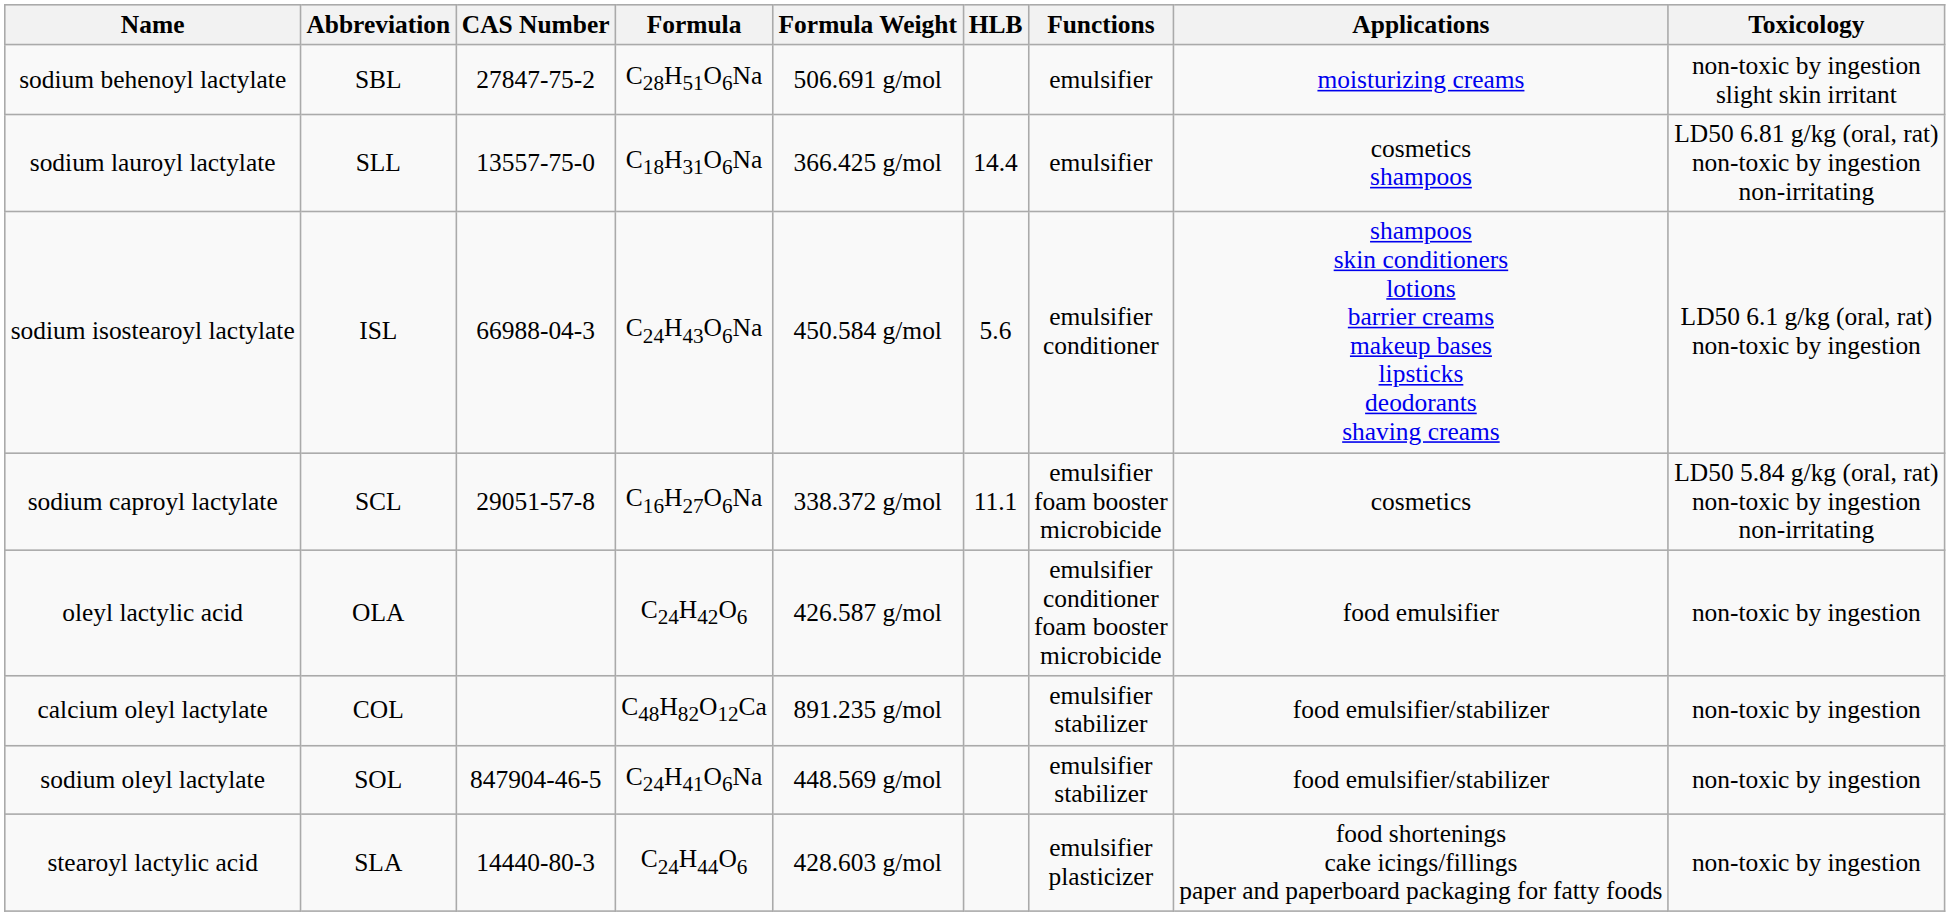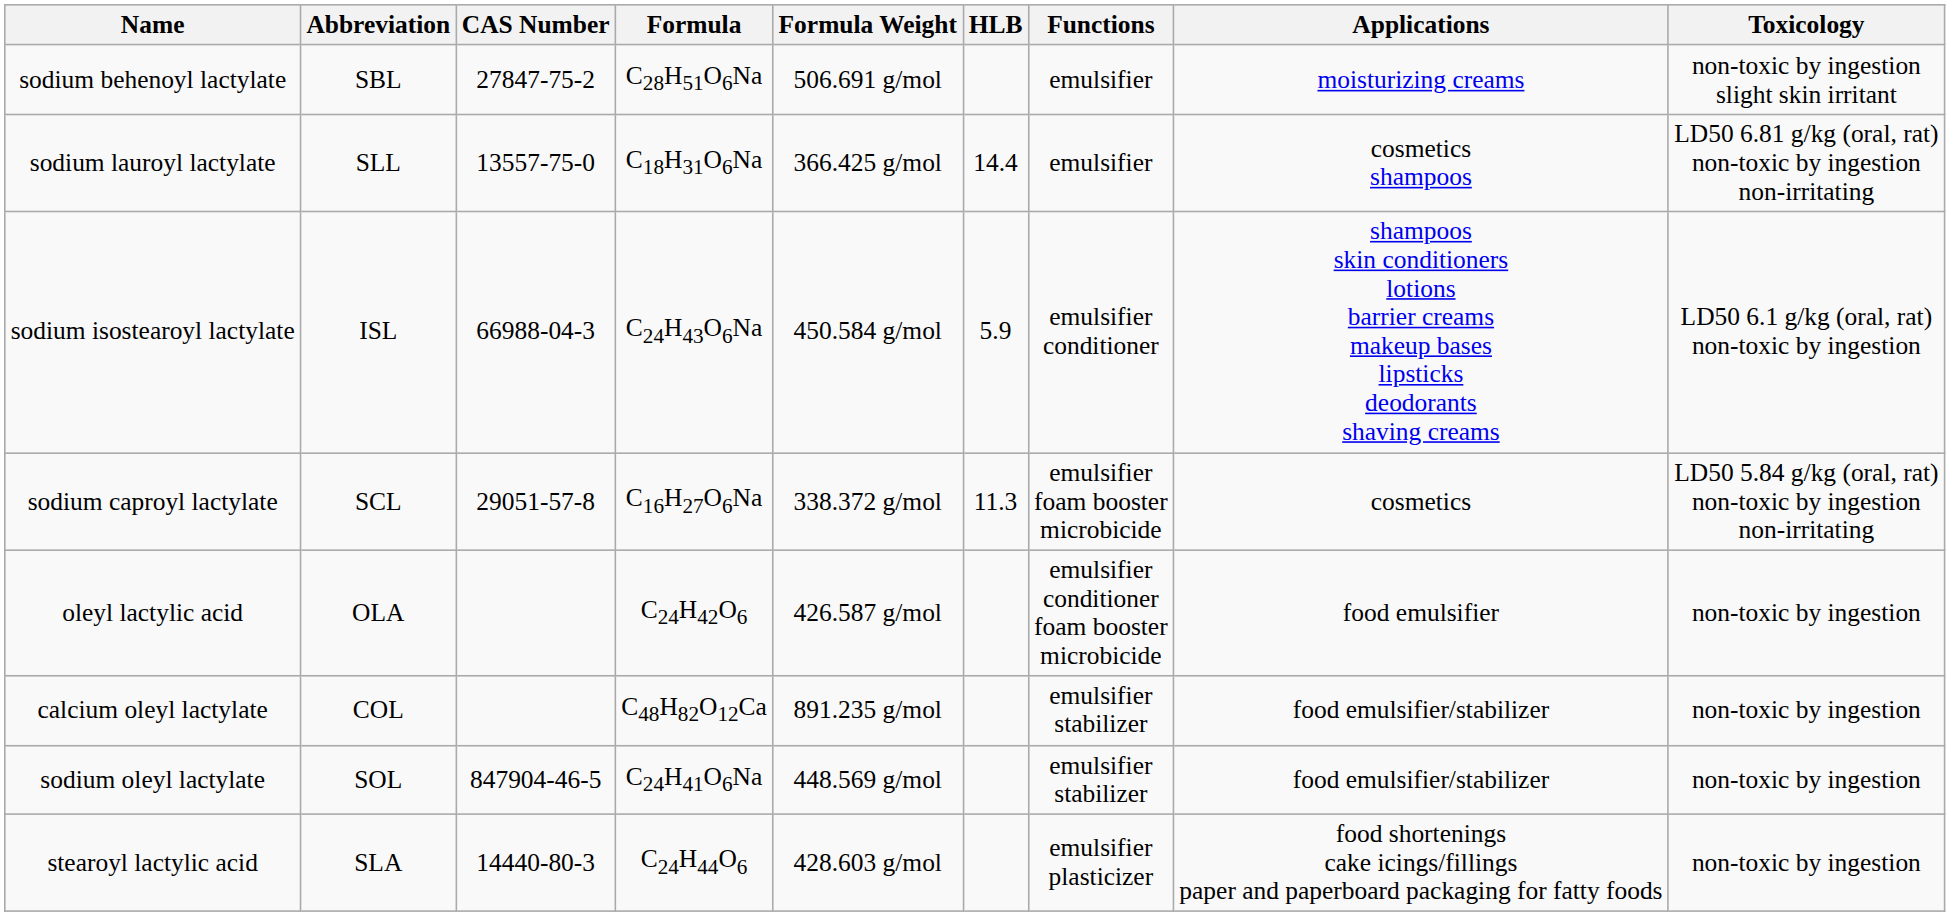 <table class="wikitable">
 <tr align = "center">
 <th>Name</th>
 <th>Abbreviation</th>
 <th>CAS Number</th>
 <th>Formula</th>
 <th>Formula Weight</th>
 <th>HLB</th>
 <th>Functions</th>
 <th>Applications</th>
 <th>Toxicology</th>
 </tr>
 <tr align = "center">
 <td>sodium behenoyl lactylate</td>
 <td>SBL</td>
 <td>27847-75-2</td>
 <td>C<sub>28</sub>H<sub>51</sub>O<sub>6</sub>Na</td>
 <td>506.691 g/mol</td>
 <td></td>
 <td>emulsifier</td>
 <td><a href='#'>moisturizing creams</a></td>
 <td>non-toxic by ingestion<br> slight skin irritant</td>
 </tr>
 <tr align = "center">
 <td>sodium lauroyl lactylate</td>
 <td>SLL</td>
 <td>13557-75-0</td>
 <td>C<sub>18</sub>H<sub>31</sub>O<sub>6</sub>Na</td>
 <td>366.425 g/mol</td>
 <td>14.4</td>
 <td>emulsifier</td>
 <td>cosmetics<br> <a href='#'>shampoos</a></td>
 <td>LD50 6.81 g/kg (oral, rat)<br> non-toxic by ingestion<br> non-irritating</td>
 </tr>
 <tr align = "center">
 <td>sodium isostearoyl lactylate</td>
 <td>ISL</td>
 <td>66988-04-3</td>
 <td>C<sub>24</sub>H<sub>43</sub>O<sub>6</sub>Na</td>
 <td>450.584 g/mol</td>
-<td>5.6</td>
+<td>5.9</td>
 <td>emulsifier<br> conditioner</td>
 <td><a href='#'>shampoos</a><br> <a href='#'>skin conditioners</a><br> <a href='#'>lotions</a><br> <a href='#'>barrier creams</a><br> <a href='#'>makeup bases</a><br> <a href='#'>lipsticks</a><br> <a href='#'>deodorants</a><br> <a href='#'>shaving creams</a></td>
 <td>LD50 6.1 g/kg (oral, rat)<br> non-toxic by ingestion</td>
 </tr>
 <tr align = "center">
 <td>sodium caproyl lactylate</td>
 <td>SCL</td>
 <td>29051-57-8</td>
 <td>C<sub>16</sub>H<sub>27</sub>O<sub>6</sub>Na</td>
 <td>338.372 g/mol</td>
-<td>11.1</td>
+<td>11.3</td>
 <td>emulsifier<br> foam booster<br> microbicide</td>
 <td>cosmetics</td>
 <td>LD50 5.84 g/kg (oral, rat)<br> non-toxic by ingestion<br> non-irritating</td>
 </tr>
 <tr align = "center">
 <td>oleyl lactylic acid</td>
 <td>OLA</td>
 <td></td>
 <td>C<sub>24</sub>H<sub>42</sub>O<sub>6</sub></td>
 <td>426.587 g/mol</td>
 <td></td>
 <td>emulsifier<br> conditioner<br> foam booster<br> microbicide</td>
 <td>food emulsifier</td>
 <td>non-toxic by ingestion</td>
 </tr>
 <tr align = "center">
 <td>calcium oleyl lactylate</td>
 <td>COL</td>
 <td></td>
 <td>C<sub>48</sub>H<sub>82</sub>O<sub>12</sub>Ca</td>
 <td>891.235 g/mol</td>
 <td></td>
 <td>emulsifier<br> stabilizer</td>
 <td>food emulsifier/stabilizer</td>
 <td>non-toxic by ingestion</td>
 </tr>
 <tr align = "center">
 <td>sodium oleyl lactylate</td>
 <td>SOL</td>
 <td>847904-46-5</td>
 <td>C<sub>24</sub>H<sub>41</sub>O<sub>6</sub>Na</td>
 <td>448.569 g/mol</td>
 <td></td>
 <td>emulsifier<br> stabilizer</td>
 <td>food emulsifier/stabilizer</td>
 <td>non-toxic by ingestion</td>
 </tr>
 <tr align = "center">
 <td>stearoyl lactylic acid</td>
 <td>SLA</td>
 <td>14440-80-3</td>
 <td>C<sub>24</sub>H<sub>44</sub>O<sub>6</sub></td>
 <td>428.603 g/mol</td>
 <td></td>
 <td>emulsifier<br> plasticizer</td>
 <td>food shortenings<br> cake icings/fillings<br> paper and paperboard packaging for fatty foods</td>
 <td>non-toxic by ingestion</td>
 </tr>
 </table>
